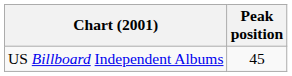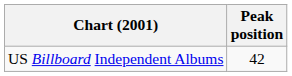 <table class="wikitable sortable">
 <tr>
 <th>Chart (2001)</th>
 <th>Peak<br>position</th>
 </tr>
 <tr>
 <td align="left">US <em><a href='#'>Billboard</a></em> <a href='#'>Independent Albums</a></td>
-<td style="text-align:center;">45</td>
+<td style="text-align:center;">42</td>
 </tr>
 </table>
